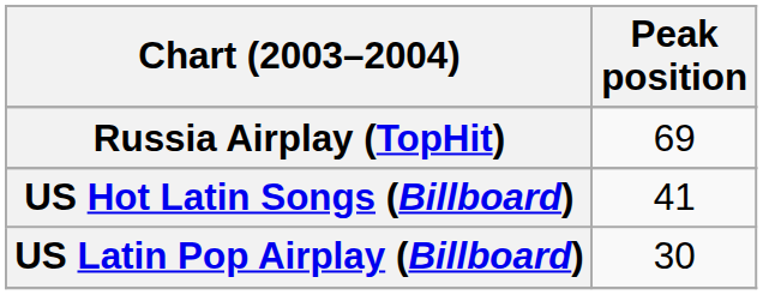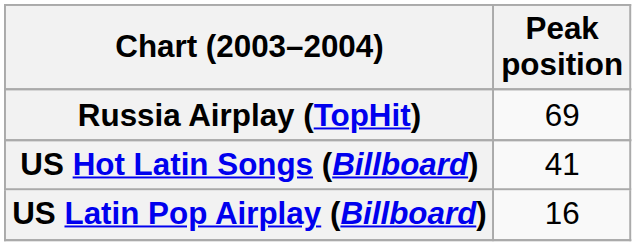 <table class="wikitable sortable plainrowheaders" style="text-align:center">
 <tr>
 <th scope="col">Chart (2003–2004)</th>
 <th scope="col">Peak<br>position</th>
 </tr>
 <tr>
 </tr>
 <tr>
 </tr>
 <tr>
 </tr>
 <tr>
 </tr>
 <tr>
 <th scope="row">Russia Airplay (<a href='#'>TopHit</a>)</th>
 <td>69</td>
 </tr>
 <tr>
 </tr>
 <tr>
 </tr>
 <tr>
 <th scope="row">US <a href='#'>Hot Latin Songs</a> (<a href='#'><em>Billboard</em></a>)</th>
 <td>41</td>
 </tr>
 <tr>
 <th scope="row">US <a href='#'>Latin Pop Airplay</a> (<a href='#'><em>Billboard</em></a>)</th>
-<td>30</td>
+<td>16</td>
 </tr>
 <tr>
 </tr>
 </table>
